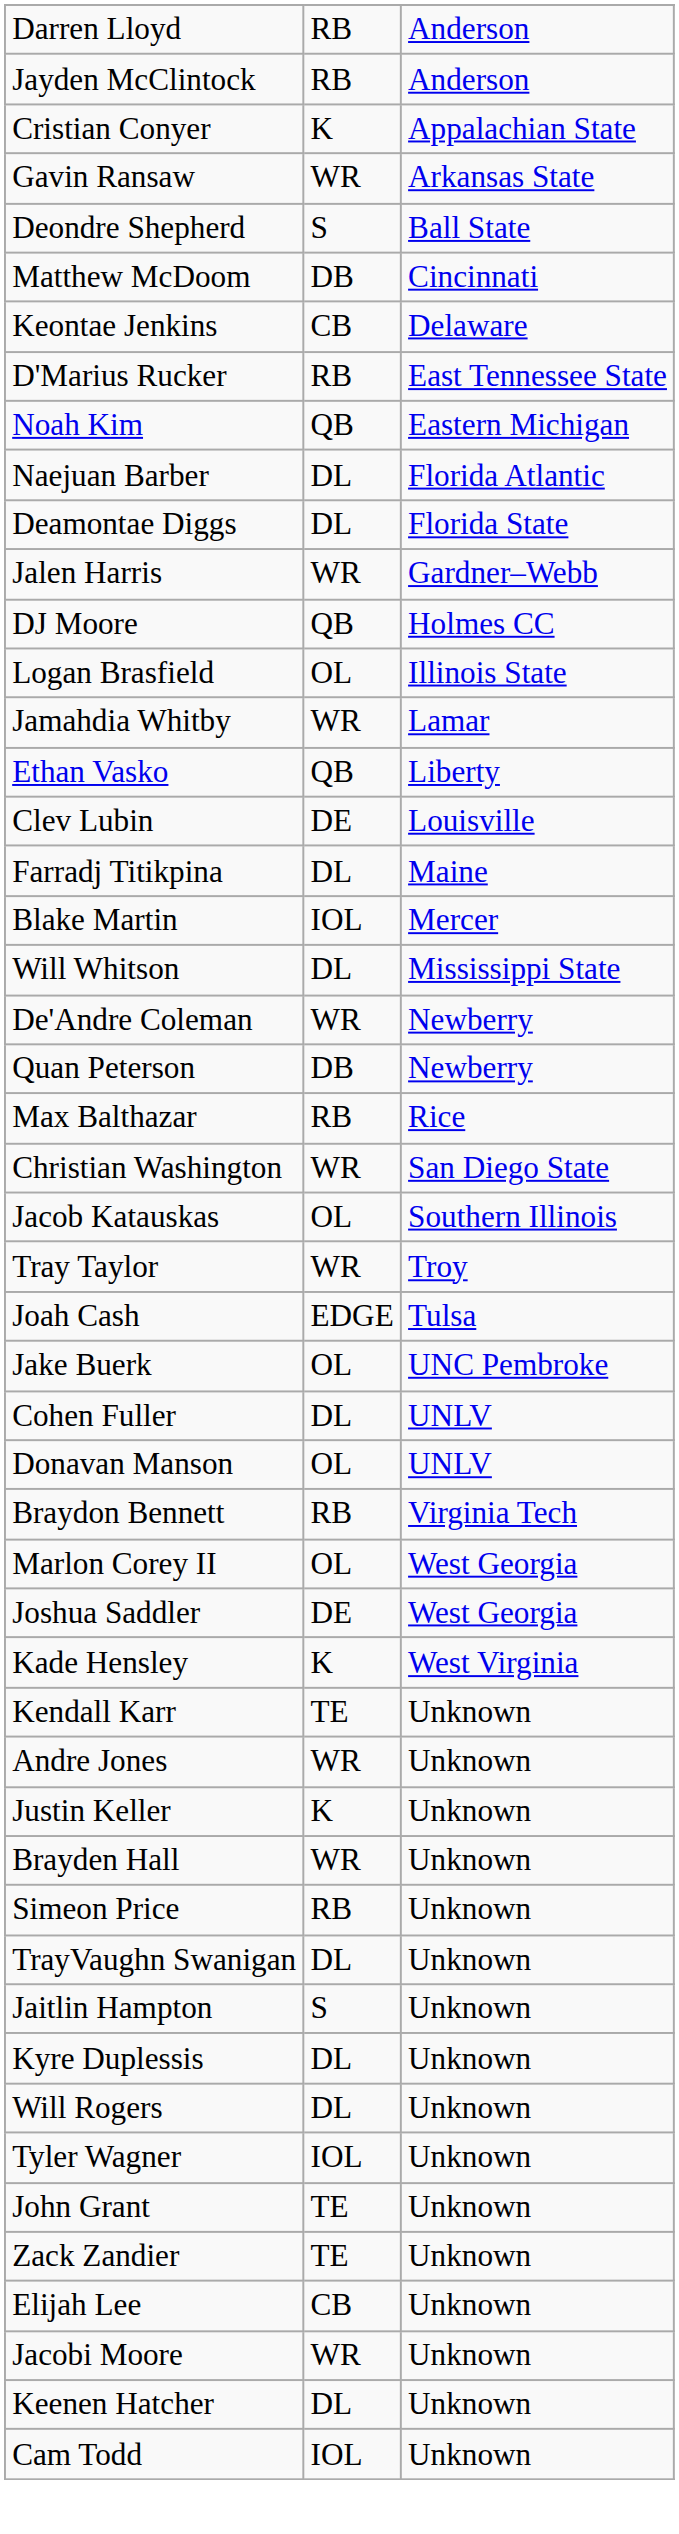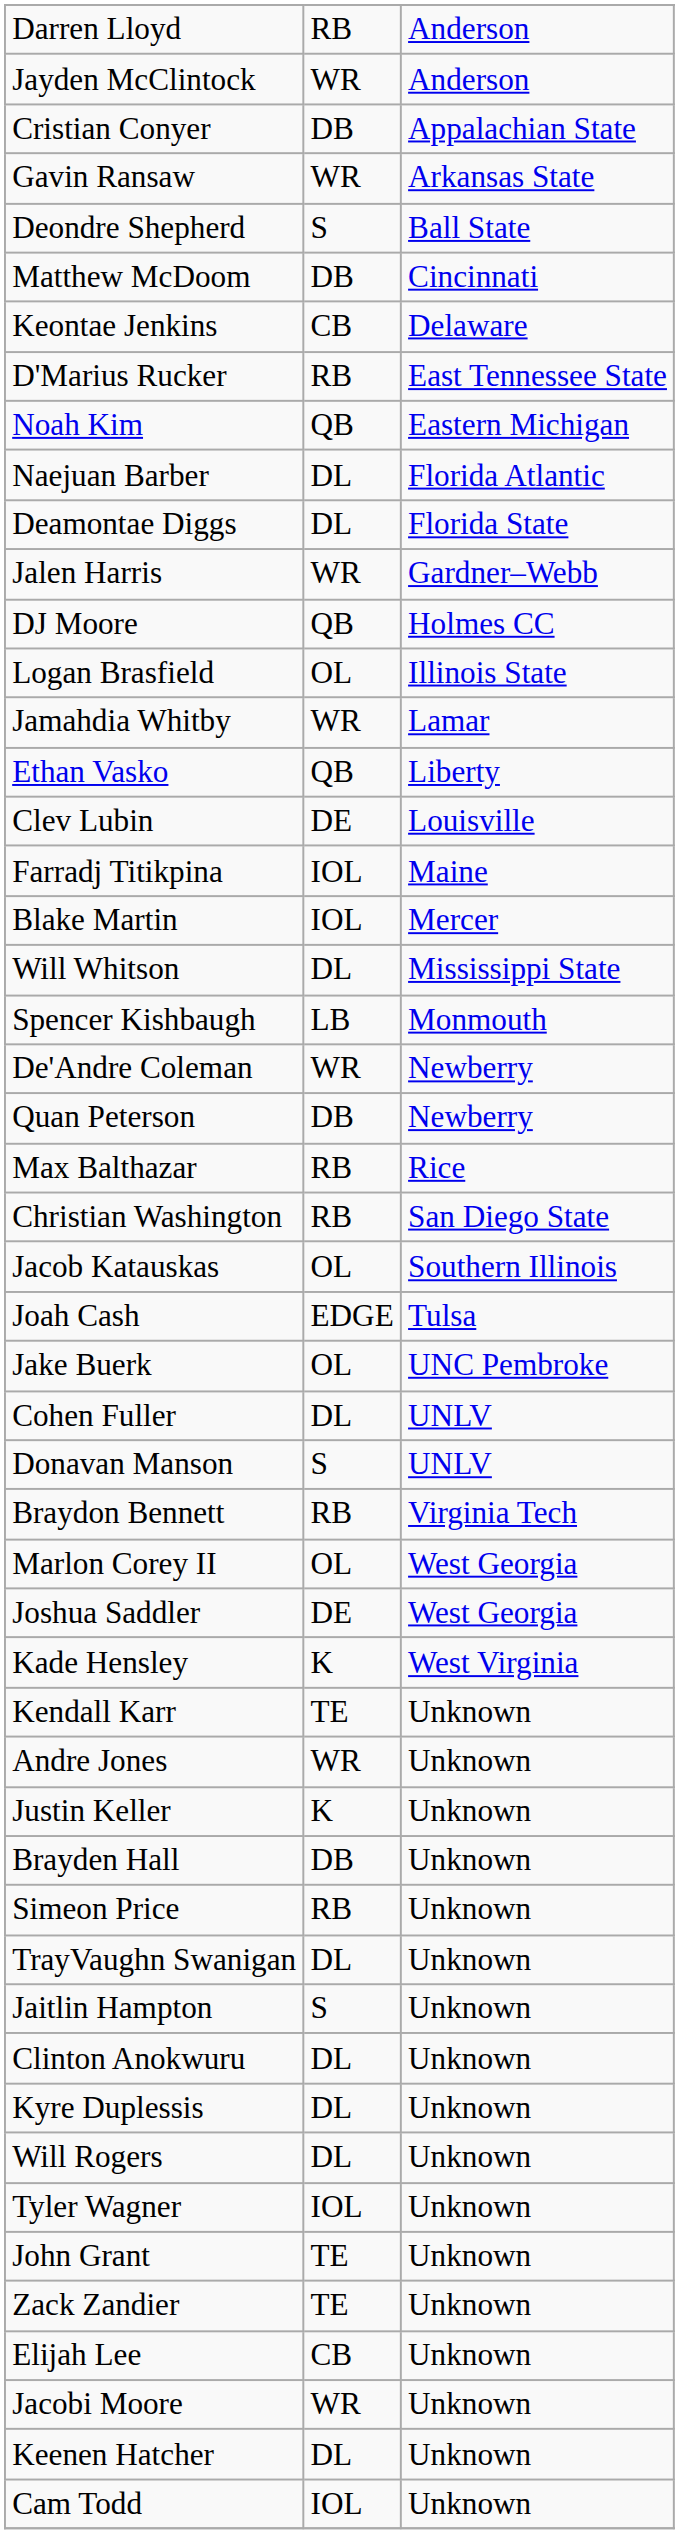 <table class="wikitable sortable">
 <tr>
 </tr>
 <tr>
 <td>Darren Lloyd</td>
 <td>RB</td>
 <td><a href='#'>Anderson</a></td>
 </tr>
 <tr>
 <td>Jayden McClintock</td>
-<td>RB</td>
+<td>WR</td>
 <td><a href='#'>Anderson</a></td>
 </tr>
 <tr>
 <td>Cristian Conyer</td>
-<td>K</td>
+<td>DB</td>
 <td><a href='#'>Appalachian State</a></td>
 </tr>
 <tr>
 <td>Gavin Ransaw</td>
 <td>WR</td>
 <td><a href='#'>Arkansas State</a></td>
 </tr>
 <tr>
 <td>Deondre Shepherd</td>
 <td>S</td>
 <td><a href='#'>Ball State</a></td>
 </tr>
 <tr>
 <td>Matthew McDoom</td>
 <td>DB</td>
 <td><a href='#'>Cincinnati</a></td>
 </tr>
 <tr>
 <td>Keontae Jenkins</td>
 <td>CB</td>
 <td><a href='#'>Delaware</a></td>
 </tr>
 <tr>
 <td>D'Marius Rucker</td>
 <td>RB</td>
 <td><a href='#'>East Tennessee State</a></td>
 </tr>
 <tr>
 <td><a href='#'>Noah Kim</a></td>
 <td>QB</td>
 <td><a href='#'>Eastern Michigan</a></td>
 </tr>
 <tr>
 <td>Naejuan Barber</td>
 <td>DL</td>
 <td><a href='#'>Florida Atlantic</a></td>
 </tr>
 <tr>
 <td>Deamontae Diggs</td>
 <td>DL</td>
 <td><a href='#'>Florida State</a></td>
 </tr>
 <tr>
 <td>Jalen Harris</td>
 <td>WR</td>
 <td><a href='#'>Gardner–Webb</a></td>
 </tr>
 <tr>
 <td>DJ Moore</td>
 <td>QB</td>
 <td><a href='#'>Holmes CC</a></td>
 </tr>
 <tr>
 <td>Logan Brasfield</td>
 <td>OL</td>
 <td><a href='#'>Illinois State</a></td>
 </tr>
 <tr>
 <td>Jamahdia Whitby</td>
 <td>WR</td>
 <td><a href='#'>Lamar</a></td>
 </tr>
 <tr>
 <td><a href='#'>Ethan Vasko</a></td>
 <td>QB</td>
 <td><a href='#'>Liberty</a></td>
 </tr>
 <tr>
 <td>Clev Lubin</td>
 <td>DE</td>
 <td><a href='#'>Louisville</a></td>
 </tr>
 <tr>
 <td>Farradj Titikpina</td>
-<td>DL</td>
+<td>IOL</td>
 <td><a href='#'>Maine</a></td>
 </tr>
 <tr>
 <td>Blake Martin</td>
 <td>IOL</td>
 <td><a href='#'>Mercer</a></td>
 </tr>
 <tr>
 <td>Will Whitson</td>
 <td>DL</td>
 <td><a href='#'>Mississippi State</a></td>
+</tr>
+<tr>
+<td>Spencer Kishbaugh</td>
+<td>LB</td>
+<td><a href='#'>Monmouth</a></td>
 </tr>
 <tr>
 <td>De'Andre Coleman</td>
 <td>WR</td>
 <td><a href='#'>Newberry</a></td>
 </tr>
 <tr>
 <td>Quan Peterson</td>
 <td>DB</td>
 <td><a href='#'>Newberry</a></td>
 </tr>
 <tr>
 <td>Max Balthazar</td>
 <td>RB</td>
 <td><a href='#'>Rice</a></td>
 </tr>
 <tr>
 <td>Christian Washington</td>
-<td>WR</td>
+<td>RB</td>
 <td><a href='#'>San Diego State</a></td>
 </tr>
 <tr>
 <td>Jacob Katauskas</td>
 <td>OL</td>
 <td><a href='#'>Southern Illinois</a></td>
-</tr>
-<tr>
-<td>Tray Taylor</td>
-<td>WR</td>
-<td><a href='#'>Troy</a></td>
 </tr>
 <tr>
 <td>Joah Cash</td>
 <td>EDGE</td>
 <td><a href='#'>Tulsa</a></td>
 </tr>
 <tr>
 <td>Jake Buerk</td>
 <td>OL</td>
 <td><a href='#'>UNC Pembroke</a></td>
 </tr>
 <tr>
 <td>Cohen Fuller</td>
 <td>DL</td>
 <td><a href='#'>UNLV</a></td>
 </tr>
 <tr>
 <td>Donavan Manson</td>
-<td>OL</td>
+<td>S</td>
 <td><a href='#'>UNLV</a></td>
 </tr>
 <tr>
 <td>Braydon Bennett</td>
 <td>RB</td>
 <td><a href='#'>Virginia Tech</a></td>
 </tr>
 <tr>
 <td>Marlon Corey II</td>
 <td>OL</td>
 <td><a href='#'>West Georgia</a></td>
 </tr>
 <tr>
 <td>Joshua Saddler</td>
 <td>DE</td>
 <td><a href='#'>West Georgia</a></td>
 </tr>
 <tr>
 <td>Kade Hensley</td>
 <td>K</td>
 <td><a href='#'>West Virginia</a></td>
 </tr>
 <tr>
 <td>Kendall Karr</td>
 <td>TE</td>
 <td>Unknown</td>
 </tr>
 <tr>
 <td>Andre Jones</td>
 <td>WR</td>
 <td>Unknown</td>
 </tr>
 <tr>
 <td>Justin Keller</td>
 <td>K</td>
 <td>Unknown</td>
 </tr>
 <tr>
 <td>Brayden Hall</td>
-<td>WR</td>
+<td>DB</td>
 <td>Unknown</td>
 </tr>
 <tr>
 <td>Simeon Price</td>
 <td>RB</td>
 <td>Unknown</td>
 </tr>
 <tr>
 <td>TrayVaughn Swanigan</td>
 <td>DL</td>
 <td>Unknown</td>
 </tr>
 <tr>
 <td>Jaitlin Hampton</td>
 <td>S</td>
+<td>Unknown</td>
+</tr>
+<tr>
+<td>Clinton Anokwuru</td>
+<td>DL</td>
 <td>Unknown</td>
 </tr>
 <tr>
 <td>Kyre Duplessis</td>
 <td>DL</td>
 <td>Unknown</td>
 </tr>
 <tr>
 <td>Will Rogers</td>
 <td>DL</td>
 <td>Unknown</td>
 </tr>
 <tr>
 <td>Tyler Wagner</td>
 <td>IOL</td>
 <td>Unknown</td>
 </tr>
 <tr>
 <td>John Grant</td>
 <td>TE</td>
 <td>Unknown</td>
 </tr>
 <tr>
 <td>Zack Zandier</td>
 <td>TE</td>
 <td>Unknown</td>
 </tr>
 <tr>
 <td>Elijah Lee</td>
 <td>CB</td>
 <td>Unknown</td>
 </tr>
 <tr>
 <td>Jacobi Moore</td>
 <td>WR</td>
 <td>Unknown</td>
 </tr>
 <tr>
 <td>Keenen Hatcher</td>
 <td>DL</td>
 <td>Unknown</td>
 </tr>
 <tr>
 <td>Cam Todd</td>
 <td>IOL</td>
 <td>Unknown</td>
 </tr>
 <tr>
 </tr>
 </table>
